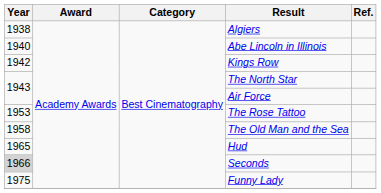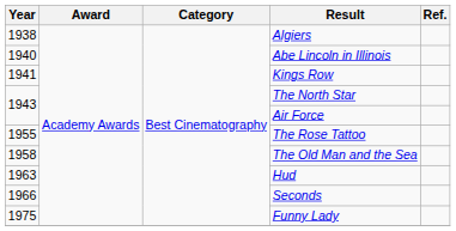 <table class="wikitable">
 <tr>
 <th>Year</th>
 <th>Award</th>
 <th>Category</th>
 <th>Result</th>
 <th>Ref.</th>
 </tr>
 <tr>
 <td>1938</td>
 <td rowspan=10><a href='#'>Academy Awards</a></td>
 <td rowspan=10><a href='#'>Best Cinematography</a></td>
 <td><em><a href='#'>Algiers</a></em></td>
 <td></td>
 </tr>
 <tr>
 <td>1940</td>
 <td><em><a href='#'>Abe Lincoln in Illinois</a></em></td>
 <td></td>
 </tr>
 <tr>
-<td>1942</td>
+<td>1941</td>
 <td><em><a href='#'>Kings Row</a></em></td>
 <td></td>
 </tr>
 <tr>
 <td rowspan=2>1943</td>
 <td><em><a href='#'>The North Star</a></em></td>
 <td></td>
 </tr>
 <tr>
 <td><em><a href='#'>Air Force</a></em></td>
 <td></td>
 </tr>
 <tr>
-<td>1953</td>
+<td>1955</td>
 <td><em><a href='#'>The Rose Tattoo</a></em></td>
 <td></td>
 </tr>
 <tr>
 <td>1958</td>
 <td><em><a href='#'>The Old Man and the Sea</a></em></td>
 <td></td>
 </tr>
 <tr>
-<td>1965</td>
+<td>1963</td>
 <td><em><a href='#'>Hud</a></em></td>
 <td></td>
 </tr>
 <tr>
-<td style="background: lightgrey;">1966</td>
+<td>1966</td>
 <td><em><a href='#'>Seconds</a></em></td>
 <td></td>
 </tr>
 <tr>
 <td>1975</td>
 <td><em><a href='#'>Funny Lady</a></em></td>
 <td></td>
 </tr>
 <tr>
 </tr>
 </table>
